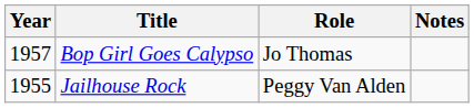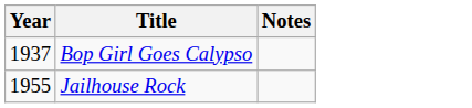 <table class="wikitable">
 <tr>
 <th>Year</th>
 <th>Title</th>
-<th>Role</th>
 <th>Notes</th>
 </tr>
 <tr>
-<td>1957</td>
+<td>1937</td>
 <td><em><a href='#'>Bop Girl Goes Calypso</a></em></td>
-<td>Jo Thomas</td>
 <td></td>
 </tr>
 <tr>
 <td>1955</td>
 <td><em><a href='#'>Jailhouse Rock</a></em></td>
-<td>Peggy Van Alden</td>
 <td></td>
 </tr>
 </table>
